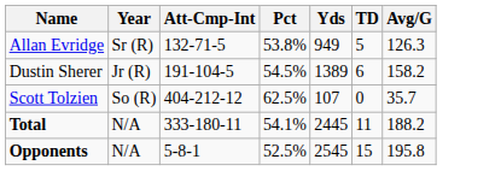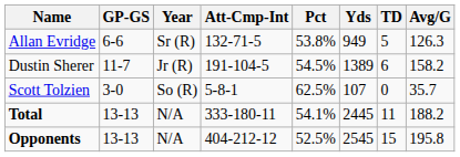 <table class="wikitable" style="white-space:nowrap;">
 <tr>
 <th>Name</th>
+<th>GP-GS</th>
 <th>Year</th>
 <th>Att-Cmp-Int</th>
 <th>Pct</th>
 <th>Yds</th>
 <th>TD</th>
 <th>Avg/G</th>
 </tr>
 <tr>
 <td><a href='#'>Allan Evridge</a></td>
+<td>6-6</td>
 <td>Sr (R)</td>
 <td>132-71-5</td>
 <td>53.8%</td>
 <td>949</td>
 <td>5</td>
 <td>126.3</td>
 </tr>
 <tr>
 <td>Dustin Sherer</td>
+<td>11-7</td>
 <td>Jr (R)</td>
 <td>191-104-5</td>
 <td>54.5%</td>
 <td>1389</td>
 <td>6</td>
 <td>158.2</td>
 </tr>
 <tr>
 <td><a href='#'>Scott Tolzien</a></td>
+<td>3-0</td>
 <td>So (R)</td>
-<td>404-212-12</td>
+<td>5-8-1</td>
 <td>62.5%</td>
 <td>107</td>
 <td>0</td>
 <td>35.7</td>
 </tr>
 <tr>
 <td><strong>Total</strong></td>
+<td>13-13</td>
 <td>N/A</td>
 <td>333-180-11</td>
 <td>54.1%</td>
 <td>2445</td>
 <td>11</td>
 <td>188.2</td>
 </tr>
 <tr>
 <td><strong>Opponents</strong></td>
+<td>13-13</td>
 <td>N/A</td>
-<td>5-8-1</td>
+<td>404-212-12</td>
 <td>52.5%</td>
 <td>2545</td>
 <td>15</td>
 <td>195.8</td>
 </tr>
 </table>
